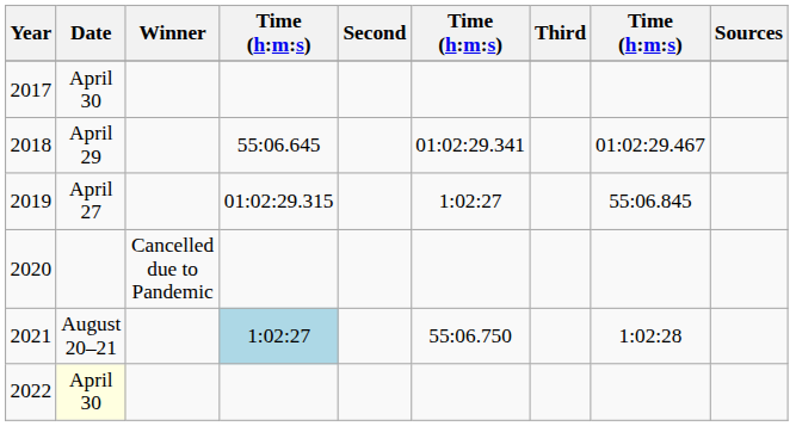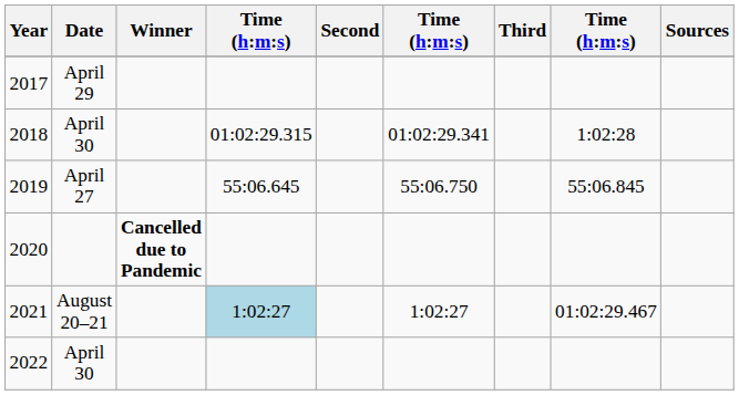 <table class="wikitable sortable" style="text-align:center">
 <tr>
 <th>Year</th>
 <th>Date</th>
 <th class=unsortable>Winner</th>
 <th>Time (<a href='#'>h</a>:<a href='#'>m</a>:<a href='#'>s</a>)</th>
 <th class=unsortable>Second</th>
 <th>Time (<a href='#'>h</a>:<a href='#'>m</a>:<a href='#'>s</a>)</th>
 <th class=unsortable>Third</th>
 <th>Time (<a href='#'>h</a>:<a href='#'>m</a>:<a href='#'>s</a>)</th>
 <th>Sources</th>
 </tr>
 <tr>
 </tr>
 <tr>
 <td>2017</td>
-<td>April 30</td>
+<td>April 29</td>
 <td align=left></td>
 <td></td>
 <td align=left></td>
 <td></td>
 <td align=left></td>
 <td></td>
 <td></td>
 </tr>
 <tr>
 <td>2018</td>
-<td>April 29</td>
+<td>April 30</td>
 <td align=left></td>
-<td>55:06.645</td>
+<td>01:02:29.315</td>
 <td align=left></td>
 <td>01:02:29.341</td>
 <td align=left></td>
-<td>01:02:29.467</td>
+<td>1:02:28</td>
 <td></td>
 </tr>
 <tr>
 <td>2019</td>
 <td>April 27</td>
 <td align=left></td>
-<td>01:02:29.315</td>
+<td>55:06.645</td>
 <td align=left></td>
-<td>1:02:27</td>
+<td>55:06.750</td>
 <td align=left></td>
 <td>55:06.845</td>
 <td></td>
 </tr>
 <tr>
 <td>2020</td>
 <td></td>
-<td>Cancelled due to Pandemic</td>
+<td><strong>Cancelled due to Pandemic</strong></td>
 <td></td>
 <td></td>
 <td></td>
 <td></td>
 <td></td>
 <td></td>
 </tr>
 <tr>
 <td>2021</td>
 <td>August 20–21</td>
 <td></td>
 <td style="background: lightblue;">1:02:27</td>
 <td></td>
-<td>55:06.750</td>
+<td>1:02:27</td>
 <td></td>
-<td>1:02:28</td>
+<td>01:02:29.467</td>
 <td></td>
 </tr>
 <tr>
 <td>2022</td>
-<td style="background: lightyellow;">April 30</td>
+<td>April 30</td>
 <td></td>
 <td></td>
 <td></td>
 <td></td>
 <td></td>
 <td></td>
 <td></td>
 </tr>
 </table>
